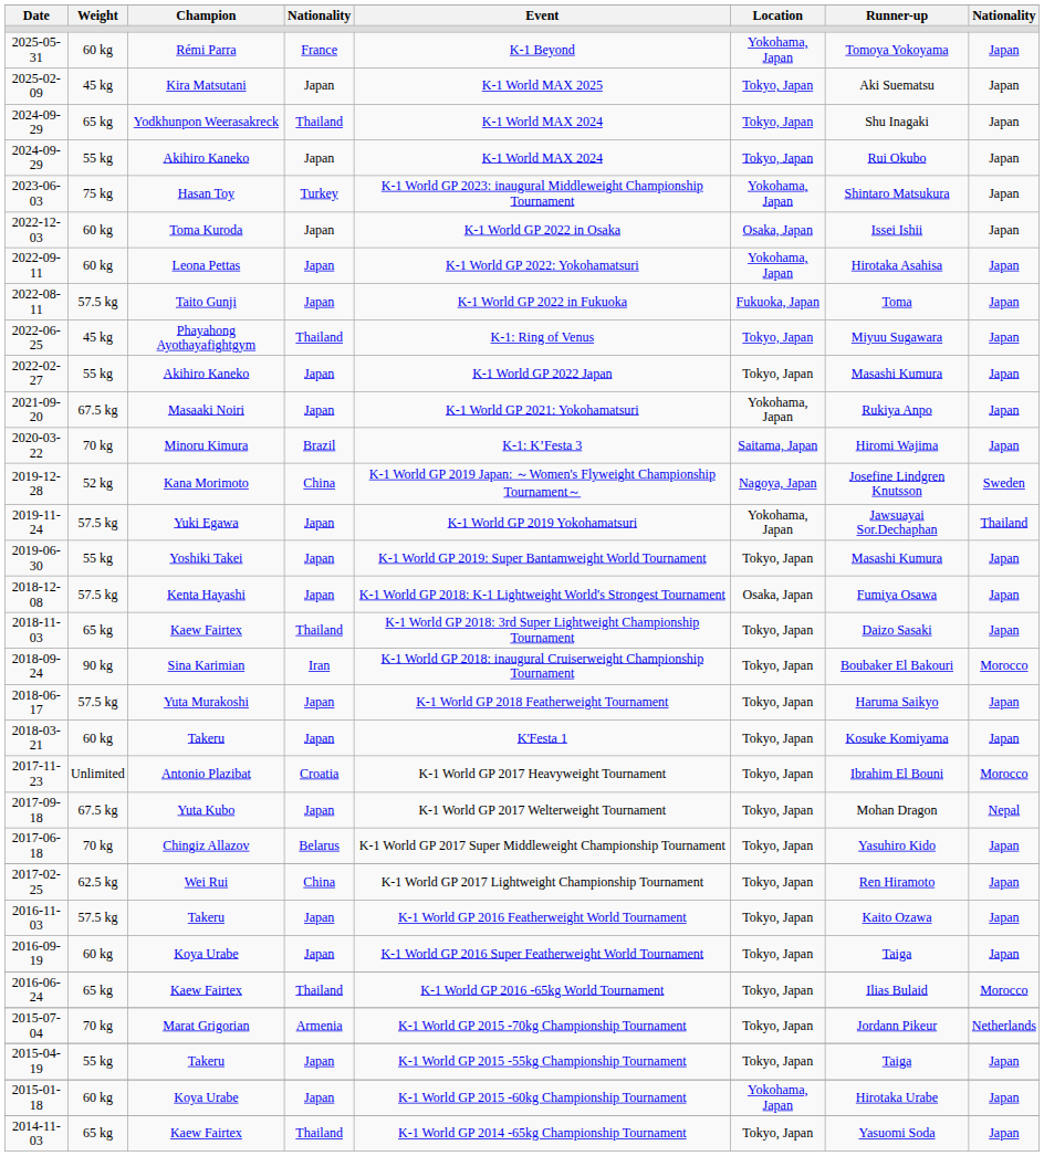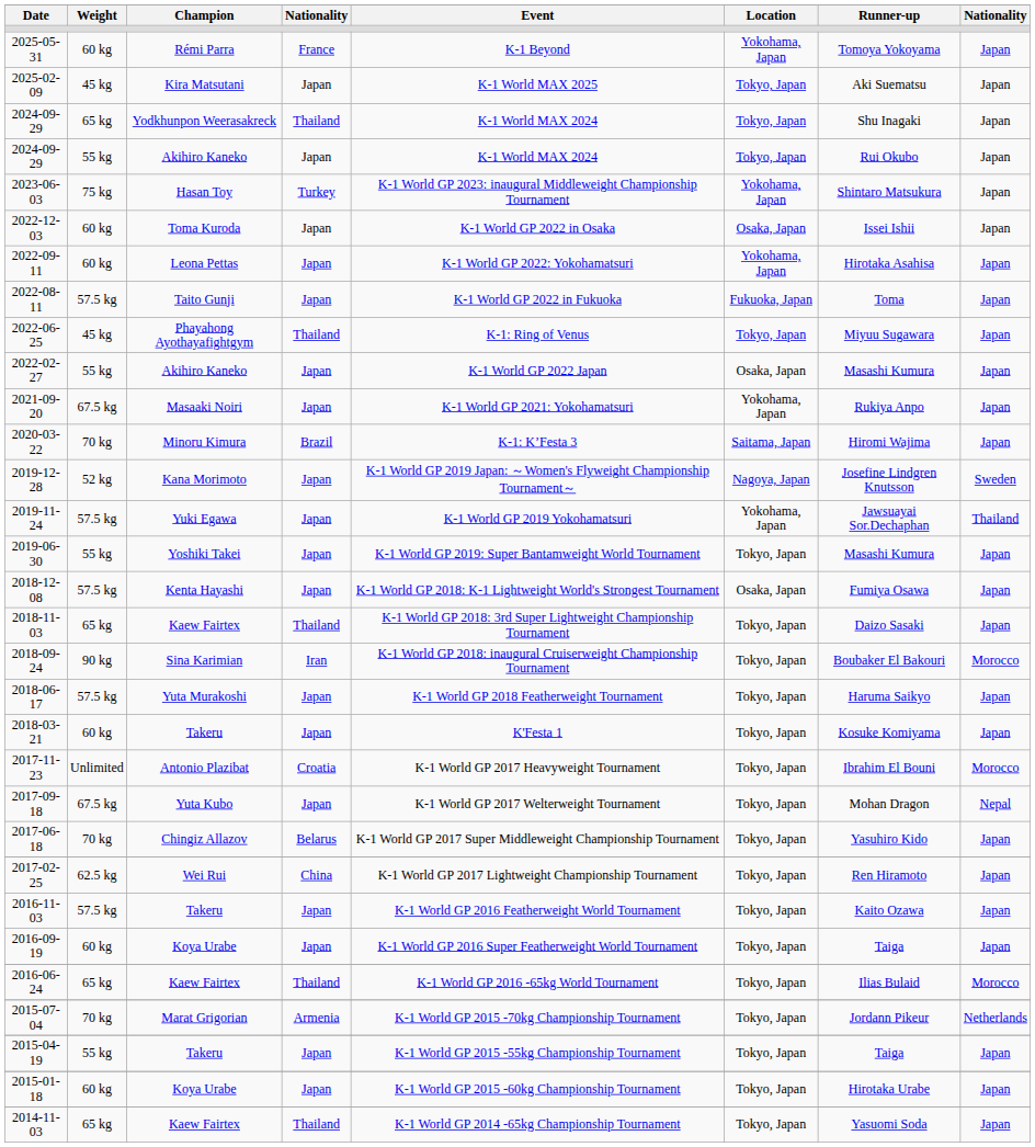 <table class="wikitable" style="text-align:center">
 <tr>
 </tr>
 <tr bgcolor="#dddddd">
 <th>Date</th>
 <th>Weight</th>
 <th>Champion</th>
 <th>Nationality</th>
 <th>Event</th>
 <th>Location</th>
 <th>Runner-up</th>
 <th>Nationality</th>
 </tr>
 <tr>
 <th style=background:#dddddd colspan=9></th>
 </tr>
 <tr>
 <td>2025-05-31</td>
 <td>60 kg</td>
 <td><a href='#'>Rémi Parra</a></td>
 <td> <a href='#'>France</a></td>
 <td><a href='#'>K-1 Beyond</a></td>
 <td><a href='#'>Yokohama, Japan</a></td>
 <td><a href='#'>Tomoya Yokoyama</a></td>
 <td> <a href='#'>Japan</a></td>
 </tr>
 <tr>
 <td>2025-02-09</td>
 <td>45 kg</td>
 <td><a href='#'>Kira Matsutani</a></td>
 <td> Japan</td>
 <td><a href='#'>K-1 World MAX 2025</a></td>
 <td><a href='#'>Tokyo, Japan</a></td>
 <td>Aki Suematsu</td>
 <td> Japan</td>
 </tr>
 <tr>
 <td>2024-09-29</td>
 <td>65 kg</td>
 <td><a href='#'>Yodkhunpon Weerasakreck</a></td>
 <td> <a href='#'>Thailand</a></td>
 <td><a href='#'>K-1 World MAX 2024</a></td>
 <td><a href='#'>Tokyo, Japan</a></td>
 <td>Shu Inagaki</td>
 <td> Japan</td>
 </tr>
 <tr>
 <td>2024-09-29</td>
 <td>55 kg</td>
 <td><a href='#'>Akihiro Kaneko</a></td>
 <td> Japan</td>
 <td><a href='#'>K-1 World MAX 2024</a></td>
 <td><a href='#'>Tokyo, Japan</a></td>
 <td><a href='#'>Rui Okubo</a></td>
 <td> Japan</td>
 </tr>
 <tr>
 <td>2023-06-03</td>
 <td>75 kg</td>
 <td><a href='#'>Hasan Toy</a></td>
 <td> <a href='#'>Turkey</a></td>
 <td><a href='#'>K-1 World GP 2023: inaugural Middleweight Championship Tournament</a></td>
 <td><a href='#'>Yokohama, Japan</a></td>
 <td><a href='#'>Shintaro Matsukura</a></td>
 <td> Japan</td>
 </tr>
 <tr>
 <td>2022-12-03</td>
 <td>60 kg</td>
 <td><a href='#'>Toma Kuroda</a></td>
 <td> Japan</td>
 <td><a href='#'>K-1 World GP 2022 in Osaka</a></td>
 <td><a href='#'>Osaka, Japan</a></td>
 <td><a href='#'>Issei Ishii</a></td>
 <td> Japan</td>
 </tr>
 <tr>
 <td>2022-09-11</td>
 <td>60 kg</td>
 <td><a href='#'>Leona Pettas</a></td>
 <td> <a href='#'>Japan</a></td>
 <td><a href='#'>K-1 World GP 2022: Yokohamatsuri</a></td>
 <td><a href='#'>Yokohama, Japan</a></td>
 <td><a href='#'>Hirotaka Asahisa</a></td>
 <td> <a href='#'>Japan</a></td>
 </tr>
 <tr>
 <td>2022-08-11</td>
 <td>57.5 kg</td>
 <td><a href='#'>Taito Gunji</a></td>
 <td> <a href='#'>Japan</a></td>
 <td><a href='#'>K-1 World GP 2022 in Fukuoka</a></td>
 <td><a href='#'>Fukuoka, Japan</a></td>
 <td><a href='#'>Toma</a></td>
 <td> <a href='#'>Japan</a></td>
 </tr>
 <tr>
 <td>2022-06-25</td>
 <td>45 kg</td>
 <td><a href='#'>Phayahong Ayothayafightgym</a></td>
 <td> <a href='#'>Thailand</a></td>
 <td><a href='#'>K-1: Ring of Venus</a></td>
 <td><a href='#'>Tokyo, Japan</a></td>
 <td><a href='#'>Miyuu Sugawara</a></td>
 <td> <a href='#'>Japan</a></td>
 </tr>
 <tr>
 <td>2022-02-27</td>
 <td>55 kg</td>
 <td><a href='#'>Akihiro Kaneko</a></td>
 <td> <a href='#'>Japan</a></td>
 <td><a href='#'>K-1 World GP 2022 Japan</a></td>
-<td>Tokyo, Japan</td>
+<td>Osaka, Japan</td>
 <td><a href='#'>Masashi Kumura</a></td>
 <td> <a href='#'>Japan</a></td>
 </tr>
 <tr>
 <td>2021-09-20</td>
 <td>67.5 kg</td>
 <td><a href='#'>Masaaki Noiri</a></td>
 <td> <a href='#'>Japan</a></td>
 <td><a href='#'>K-1 World GP 2021: Yokohamatsuri</a></td>
 <td>Yokohama, Japan</td>
 <td><a href='#'>Rukiya Anpo</a></td>
 <td> <a href='#'>Japan</a></td>
 </tr>
 <tr>
 <td>2020-03-22</td>
 <td>70 kg</td>
 <td><a href='#'>Minoru Kimura</a></td>
 <td> <a href='#'>Brazil</a></td>
 <td><a href='#'>K-1: K’Festa 3</a></td>
 <td><a href='#'>Saitama, Japan</a></td>
 <td><a href='#'>Hiromi Wajima</a></td>
 <td> <a href='#'>Japan</a></td>
 </tr>
 <tr>
 <td>2019-12-28</td>
 <td>52 kg</td>
 <td><a href='#'>Kana Morimoto</a></td>
-<td> <a href='#'>China</a></td>
+<td> <a href='#'>Japan</a></td>
 <td><a href='#'>K-1 World GP 2019 Japan: ～Women's Flyweight Championship Tournament～</a></td>
 <td><a href='#'>Nagoya, Japan</a></td>
 <td><a href='#'>Josefine Lindgren Knutsson</a></td>
 <td> <a href='#'>Sweden</a></td>
 </tr>
 <tr>
 <td>2019-11-24</td>
 <td>57.5 kg</td>
 <td><a href='#'>Yuki Egawa</a></td>
 <td> <a href='#'>Japan</a></td>
 <td><a href='#'>K-1 World GP 2019 Yokohamatsuri</a></td>
 <td>Yokohama, Japan</td>
 <td><a href='#'>Jawsuayai Sor.Dechaphan</a></td>
 <td> <a href='#'>Thailand</a></td>
 </tr>
 <tr>
 <td>2019-06-30</td>
 <td>55 kg</td>
 <td><a href='#'>Yoshiki Takei</a></td>
 <td> <a href='#'>Japan</a></td>
 <td><a href='#'>K-1 World GP 2019: Super Bantamweight World Tournament</a></td>
 <td>Tokyo, Japan</td>
 <td><a href='#'>Masashi Kumura</a></td>
 <td> <a href='#'>Japan</a></td>
 </tr>
 <tr>
 <td>2018-12-08</td>
 <td>57.5 kg</td>
 <td><a href='#'>Kenta Hayashi</a></td>
 <td> <a href='#'>Japan</a></td>
 <td><a href='#'>K-1 World GP 2018: K-1 Lightweight World's Strongest Tournament</a></td>
 <td>Osaka, Japan</td>
 <td><a href='#'>Fumiya Osawa</a></td>
 <td> <a href='#'>Japan</a></td>
 </tr>
 <tr>
 <td>2018-11-03</td>
 <td>65 kg</td>
 <td><a href='#'>Kaew Fairtex</a></td>
 <td> <a href='#'>Thailand</a></td>
 <td><a href='#'>K-1 World GP 2018: 3rd Super Lightweight Championship Tournament</a></td>
 <td>Tokyo, Japan</td>
 <td><a href='#'>Daizo Sasaki</a></td>
 <td> <a href='#'>Japan</a></td>
 </tr>
 <tr>
 <td>2018-09-24</td>
 <td>90 kg</td>
 <td><a href='#'>Sina Karimian</a></td>
 <td> <a href='#'>Iran</a></td>
 <td><a href='#'>K-1 World GP 2018: inaugural Cruiserweight Championship Tournament</a></td>
 <td>Tokyo, Japan</td>
 <td><a href='#'>Boubaker El Bakouri</a></td>
 <td> <a href='#'>Morocco</a></td>
 </tr>
 <tr>
 <td>2018-06-17</td>
 <td>57.5 kg</td>
 <td><a href='#'>Yuta Murakoshi</a></td>
 <td> <a href='#'>Japan</a></td>
 <td><a href='#'>K-1 World GP 2018 Featherweight Tournament</a></td>
 <td>Tokyo, Japan</td>
 <td><a href='#'>Haruma Saikyo</a></td>
 <td> <a href='#'>Japan</a></td>
 </tr>
 <tr>
 <td>2018-03-21</td>
 <td>60 kg</td>
 <td><a href='#'>Takeru</a></td>
 <td> <a href='#'>Japan</a></td>
 <td><a href='#'>K'Festa 1</a></td>
 <td>Tokyo, Japan</td>
 <td><a href='#'>Kosuke Komiyama</a></td>
 <td> <a href='#'>Japan</a></td>
 </tr>
 <tr>
 <td>2017-11-23</td>
 <td>Unlimited</td>
 <td><a href='#'>Antonio Plazibat</a></td>
 <td> <a href='#'>Croatia</a></td>
 <td>K-1 World GP 2017 Heavyweight Tournament</td>
 <td>Tokyo, Japan</td>
 <td><a href='#'>Ibrahim El Bouni</a></td>
 <td> <a href='#'>Morocco</a></td>
 </tr>
 <tr>
 <td>2017-09-18</td>
 <td>67.5 kg</td>
 <td><a href='#'>Yuta Kubo</a></td>
 <td> <a href='#'>Japan</a></td>
 <td>K-1 World GP 2017 Welterweight Tournament</td>
 <td>Tokyo, Japan</td>
 <td>Mohan Dragon</td>
 <td> <a href='#'>Nepal</a></td>
 </tr>
 <tr>
 <td>2017-06-18</td>
 <td>70 kg</td>
 <td><a href='#'>Chingiz Allazov</a></td>
 <td> <a href='#'>Belarus</a></td>
 <td>K-1 World GP 2017 Super Middleweight Championship Tournament</td>
 <td>Tokyo, Japan</td>
 <td><a href='#'>Yasuhiro Kido</a></td>
 <td> <a href='#'>Japan</a></td>
 </tr>
 <tr>
 </tr>
 <tr>
 <td>2017-02-25</td>
 <td>62.5 kg</td>
 <td><a href='#'>Wei Rui</a></td>
 <td> <a href='#'>China</a></td>
 <td>K-1 World GP 2017 Lightweight Championship Tournament</td>
 <td>Tokyo, Japan</td>
 <td><a href='#'>Ren Hiramoto</a></td>
 <td> <a href='#'>Japan</a></td>
 </tr>
 <tr>
 <td>2016-11-03</td>
 <td>57.5 kg</td>
 <td><a href='#'>Takeru</a></td>
 <td> <a href='#'>Japan</a></td>
 <td><a href='#'>K-1 World GP 2016 Featherweight World Tournament</a></td>
 <td>Tokyo, Japan</td>
 <td><a href='#'>Kaito Ozawa</a></td>
 <td> <a href='#'>Japan</a></td>
 </tr>
 <tr>
 <td>2016-09-19</td>
 <td>60 kg</td>
 <td><a href='#'>Koya Urabe</a></td>
 <td> <a href='#'>Japan</a></td>
 <td><a href='#'>K-1 World GP 2016 Super Featherweight World Tournament</a></td>
 <td>Tokyo, Japan</td>
 <td><a href='#'>Taiga</a></td>
 <td> <a href='#'>Japan</a></td>
 </tr>
 <tr>
 </tr>
 <tr>
 <td>2016-06-24</td>
 <td>65 kg</td>
 <td><a href='#'>Kaew Fairtex</a></td>
 <td> <a href='#'>Thailand</a></td>
 <td><a href='#'>K-1 World GP 2016 -65kg World Tournament</a></td>
 <td>Tokyo, Japan</td>
 <td><a href='#'>Ilias Bulaid</a></td>
 <td> <a href='#'>Morocco</a></td>
 </tr>
 <tr>
 </tr>
 <tr>
 <td>2015-07-04</td>
 <td>70 kg</td>
 <td><a href='#'>Marat Grigorian</a></td>
 <td> <a href='#'>Armenia</a></td>
 <td><a href='#'>K-1 World GP 2015 -70kg Championship Tournament</a></td>
 <td>Tokyo, Japan</td>
 <td><a href='#'>Jordann Pikeur</a></td>
 <td> <a href='#'>Netherlands</a></td>
 </tr>
 <tr>
 </tr>
 <tr>
 <td>2015-04-19</td>
 <td>55 kg</td>
 <td><a href='#'>Takeru</a></td>
 <td> <a href='#'>Japan</a></td>
 <td><a href='#'>K-1 World GP 2015 -55kg Championship Tournament</a></td>
 <td>Tokyo, Japan</td>
 <td><a href='#'>Taiga</a></td>
 <td> <a href='#'>Japan</a></td>
 </tr>
 <tr>
 </tr>
 <tr>
 <td>2015-01-18</td>
 <td>60 kg</td>
 <td><a href='#'>Koya Urabe</a></td>
 <td> <a href='#'>Japan</a></td>
 <td><a href='#'>K-1 World GP 2015 -60kg Championship Tournament</a></td>
-<td><a href='#'>Yokohama, Japan</a></td>
+<td>Tokyo, Japan</td>
 <td><a href='#'>Hirotaka Urabe</a></td>
 <td> <a href='#'>Japan</a></td>
 </tr>
 <tr>
 </tr>
 <tr>
 <td>2014-11-03</td>
 <td>65 kg</td>
 <td><a href='#'>Kaew Fairtex</a></td>
 <td> <a href='#'>Thailand</a></td>
 <td><a href='#'>K-1 World GP 2014 -65kg Championship Tournament</a></td>
 <td>Tokyo, Japan</td>
 <td><a href='#'>Yasuomi Soda</a></td>
 <td> <a href='#'>Japan</a></td>
 </tr>
 </table>
